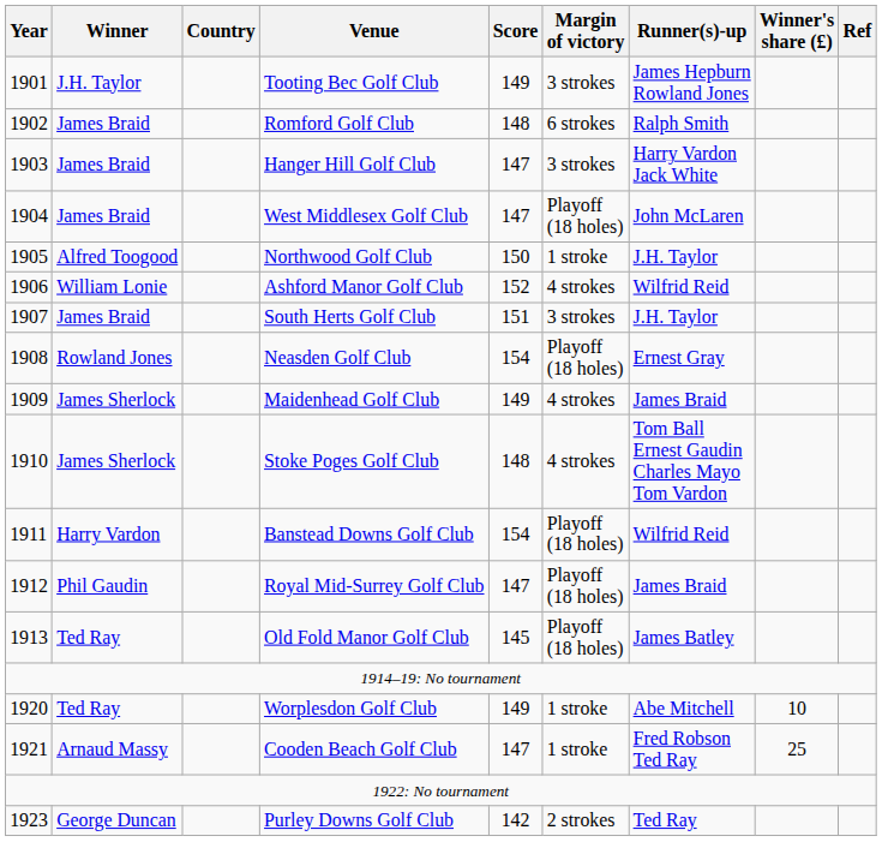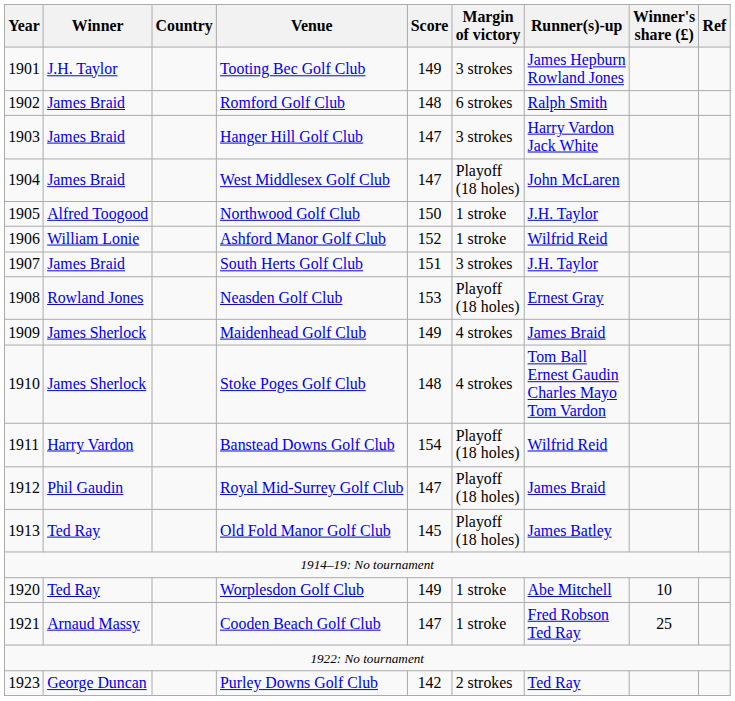 <table class="wikitable">
 <tr>
 <th>Year</th>
 <th>Winner</th>
 <th>Country</th>
 <th>Venue</th>
 <th>Score</th>
 <th>Margin<br>of victory</th>
 <th>Runner(s)-up</th>
 <th>Winner's<br>share (£)</th>
 <th>Ref</th>
 </tr>
 <tr>
 <td>1901</td>
 <td><a href='#'>J.H. Taylor</a></td>
 <td></td>
 <td><a href='#'>Tooting Bec Golf Club</a></td>
 <td align=center>149</td>
 <td>3 strokes</td>
 <td> <a href='#'>James Hepburn</a><br> <a href='#'>Rowland Jones</a></td>
 <td align=center></td>
 <td></td>
 </tr>
 <tr>
 <td>1902</td>
 <td><a href='#'>James Braid</a></td>
 <td></td>
 <td><a href='#'>Romford Golf Club</a></td>
 <td align=center>148</td>
 <td>6 strokes</td>
 <td> <a href='#'>Ralph Smith</a></td>
 <td align=center></td>
 <td></td>
 </tr>
 <tr>
 <td>1903</td>
 <td><a href='#'>James Braid</a></td>
 <td></td>
 <td><a href='#'>Hanger Hill Golf Club</a></td>
 <td align=center>147</td>
 <td>3 strokes</td>
 <td> <a href='#'>Harry Vardon</a><br> <a href='#'>Jack White</a></td>
 <td align=center></td>
 <td></td>
 </tr>
 <tr>
 <td>1904</td>
 <td><a href='#'>James Braid</a></td>
 <td></td>
 <td><a href='#'>West Middlesex Golf Club</a></td>
 <td align=center>147</td>
 <td>Playoff<br>(18 holes)</td>
 <td> <a href='#'>John McLaren</a></td>
 <td align=center></td>
 <td></td>
 </tr>
 <tr>
 <td>1905</td>
 <td><a href='#'>Alfred Toogood</a></td>
 <td></td>
 <td><a href='#'>Northwood Golf Club</a></td>
 <td align=center>150</td>
 <td>1 stroke</td>
 <td> <a href='#'>J.H. Taylor</a></td>
 <td align=center></td>
 <td></td>
 </tr>
 <tr>
 <td>1906</td>
 <td><a href='#'>William Lonie</a></td>
 <td></td>
 <td><a href='#'>Ashford Manor Golf Club</a></td>
 <td align=center>152</td>
-<td>4 strokes</td>
+<td>1 stroke</td>
 <td> <a href='#'>Wilfrid Reid</a></td>
 <td align=center></td>
 <td></td>
 </tr>
 <tr>
 <td>1907</td>
 <td><a href='#'>James Braid</a></td>
 <td></td>
 <td><a href='#'>South Herts Golf Club</a></td>
 <td align=center>151</td>
 <td>3 strokes</td>
 <td> <a href='#'>J.H. Taylor</a></td>
 <td align=center></td>
 <td></td>
 </tr>
 <tr>
 <td>1908</td>
 <td><a href='#'>Rowland Jones</a></td>
 <td></td>
 <td><a href='#'>Neasden Golf Club</a></td>
-<td align=center>154</td>
+<td align=center>153</td>
 <td>Playoff<br>(18 holes)</td>
 <td> <a href='#'>Ernest Gray</a></td>
 <td align=center></td>
 <td></td>
 </tr>
 <tr>
 <td>1909</td>
 <td><a href='#'>James Sherlock</a></td>
 <td></td>
 <td><a href='#'>Maidenhead Golf Club</a></td>
 <td align=center>149</td>
 <td>4 strokes</td>
 <td> <a href='#'>James Braid</a></td>
 <td align=center></td>
 <td></td>
 </tr>
 <tr>
 <td>1910</td>
 <td><a href='#'>James Sherlock</a></td>
 <td></td>
 <td><a href='#'>Stoke Poges Golf Club</a></td>
 <td align=center>148</td>
 <td>4 strokes</td>
 <td> <a href='#'>Tom Ball</a><br> <a href='#'>Ernest Gaudin</a><br> <a href='#'>Charles Mayo</a> <br> <a href='#'>Tom Vardon</a></td>
 <td align=center></td>
 <td></td>
 </tr>
 <tr>
 <td>1911</td>
 <td><a href='#'>Harry Vardon</a></td>
 <td></td>
 <td><a href='#'>Banstead Downs Golf Club</a></td>
 <td align=center>154</td>
 <td>Playoff<br>(18 holes)</td>
 <td> <a href='#'>Wilfrid Reid</a></td>
 <td></td>
 <td></td>
 </tr>
 <tr>
 <td>1912</td>
 <td><a href='#'>Phil Gaudin</a></td>
 <td></td>
 <td><a href='#'>Royal Mid-Surrey Golf Club</a></td>
 <td align=center>147</td>
 <td>Playoff<br>(18 holes)</td>
 <td> <a href='#'>James Braid</a></td>
 <td></td>
 <td></td>
 </tr>
 <tr>
 <td>1913</td>
 <td><a href='#'>Ted Ray</a></td>
 <td></td>
 <td><a href='#'>Old Fold Manor Golf Club</a></td>
 <td align=center>145</td>
 <td>Playoff<br>(18 holes)</td>
 <td> <a href='#'>James Batley</a></td>
 <td></td>
 <td></td>
 </tr>
 <tr>
 <td colspan="9" style="text-align:center;"><small><em>1914–19: No tournament</em></small></td>
 </tr>
 <tr>
 <td>1920</td>
 <td><a href='#'>Ted Ray</a></td>
 <td></td>
 <td><a href='#'>Worplesdon Golf Club</a></td>
 <td align=center>149</td>
 <td>1 stroke</td>
 <td> <a href='#'>Abe Mitchell</a></td>
 <td align=center>10</td>
 <td></td>
 </tr>
 <tr>
 <td>1921</td>
 <td><a href='#'>Arnaud Massy</a></td>
 <td></td>
 <td><a href='#'>Cooden Beach Golf Club</a></td>
 <td align=center>147</td>
 <td>1 stroke</td>
 <td> <a href='#'>Fred Robson</a><br> <a href='#'>Ted Ray</a></td>
 <td align=center>25</td>
 <td></td>
 </tr>
 <tr>
 <td colspan="9" style="text-align:center;"><small><em>1922: No tournament</em></small></td>
 </tr>
 <tr>
 <td>1923</td>
 <td><a href='#'>George Duncan</a></td>
 <td></td>
 <td><a href='#'>Purley Downs Golf Club</a></td>
 <td align=center>142</td>
 <td>2 strokes</td>
 <td> <a href='#'>Ted Ray</a></td>
 <td></td>
 <td></td>
 </tr>
 </table>
